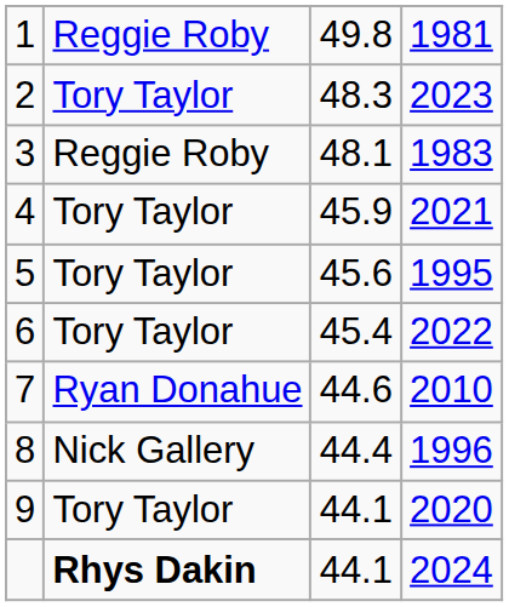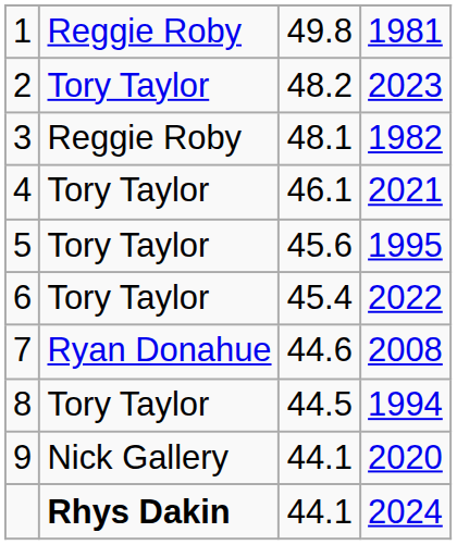 <table class="wikitable">
 <tr>
 </tr>
 <tr>
 <td>1</td>
 <td><a href='#'>Reggie Roby</a></td>
 <td>49.8</td>
 <td><a href='#'>1981</a></td>
 </tr>
 <tr>
 <td>2</td>
 <td><a href='#'>Tory Taylor</a></td>
-<td>48.3</td>
+<td>48.2</td>
 <td><a href='#'>2023</a></td>
 </tr>
 <tr>
 <td>3</td>
 <td>Reggie Roby</td>
 <td>48.1</td>
-<td><a href='#'>1983</a></td>
+<td><a href='#'>1982</a></td>
 </tr>
 <tr>
 <td>4</td>
 <td>Tory Taylor</td>
-<td>45.9</td>
+<td>46.1</td>
 <td><a href='#'>2021</a></td>
 </tr>
 <tr>
 <td>5</td>
 <td>Tory Taylor</td>
 <td>45.6</td>
 <td><a href='#'>1995</a></td>
 </tr>
 <tr>
 <td>6</td>
 <td>Tory Taylor</td>
 <td>45.4</td>
 <td><a href='#'>2022</a></td>
 </tr>
 <tr>
 <td>7</td>
 <td><a href='#'>Ryan Donahue</a></td>
 <td>44.6</td>
-<td><a href='#'>2010</a></td>
+<td><a href='#'>2008</a></td>
 </tr>
 <tr>
 <td>8</td>
-<td>Nick Gallery</td>
-<td>44.4</td>
-<td><a href='#'>1996</a></td>
+<td>Tory Taylor</td>
+<td>44.5</td>
+<td><a href='#'>1994</a></td>
 </tr>
 <tr>
 <td>9</td>
-<td>Tory Taylor</td>
+<td>Nick Gallery</td>
 <td>44.1</td>
 <td><a href='#'>2020</a></td>
 </tr>
 <tr>
 <td></td>
 <td><strong>Rhys Dakin</strong></td>
 <td>44.1</td>
 <td><a href='#'>2024</a><br></td>
 </tr>
 </table>
